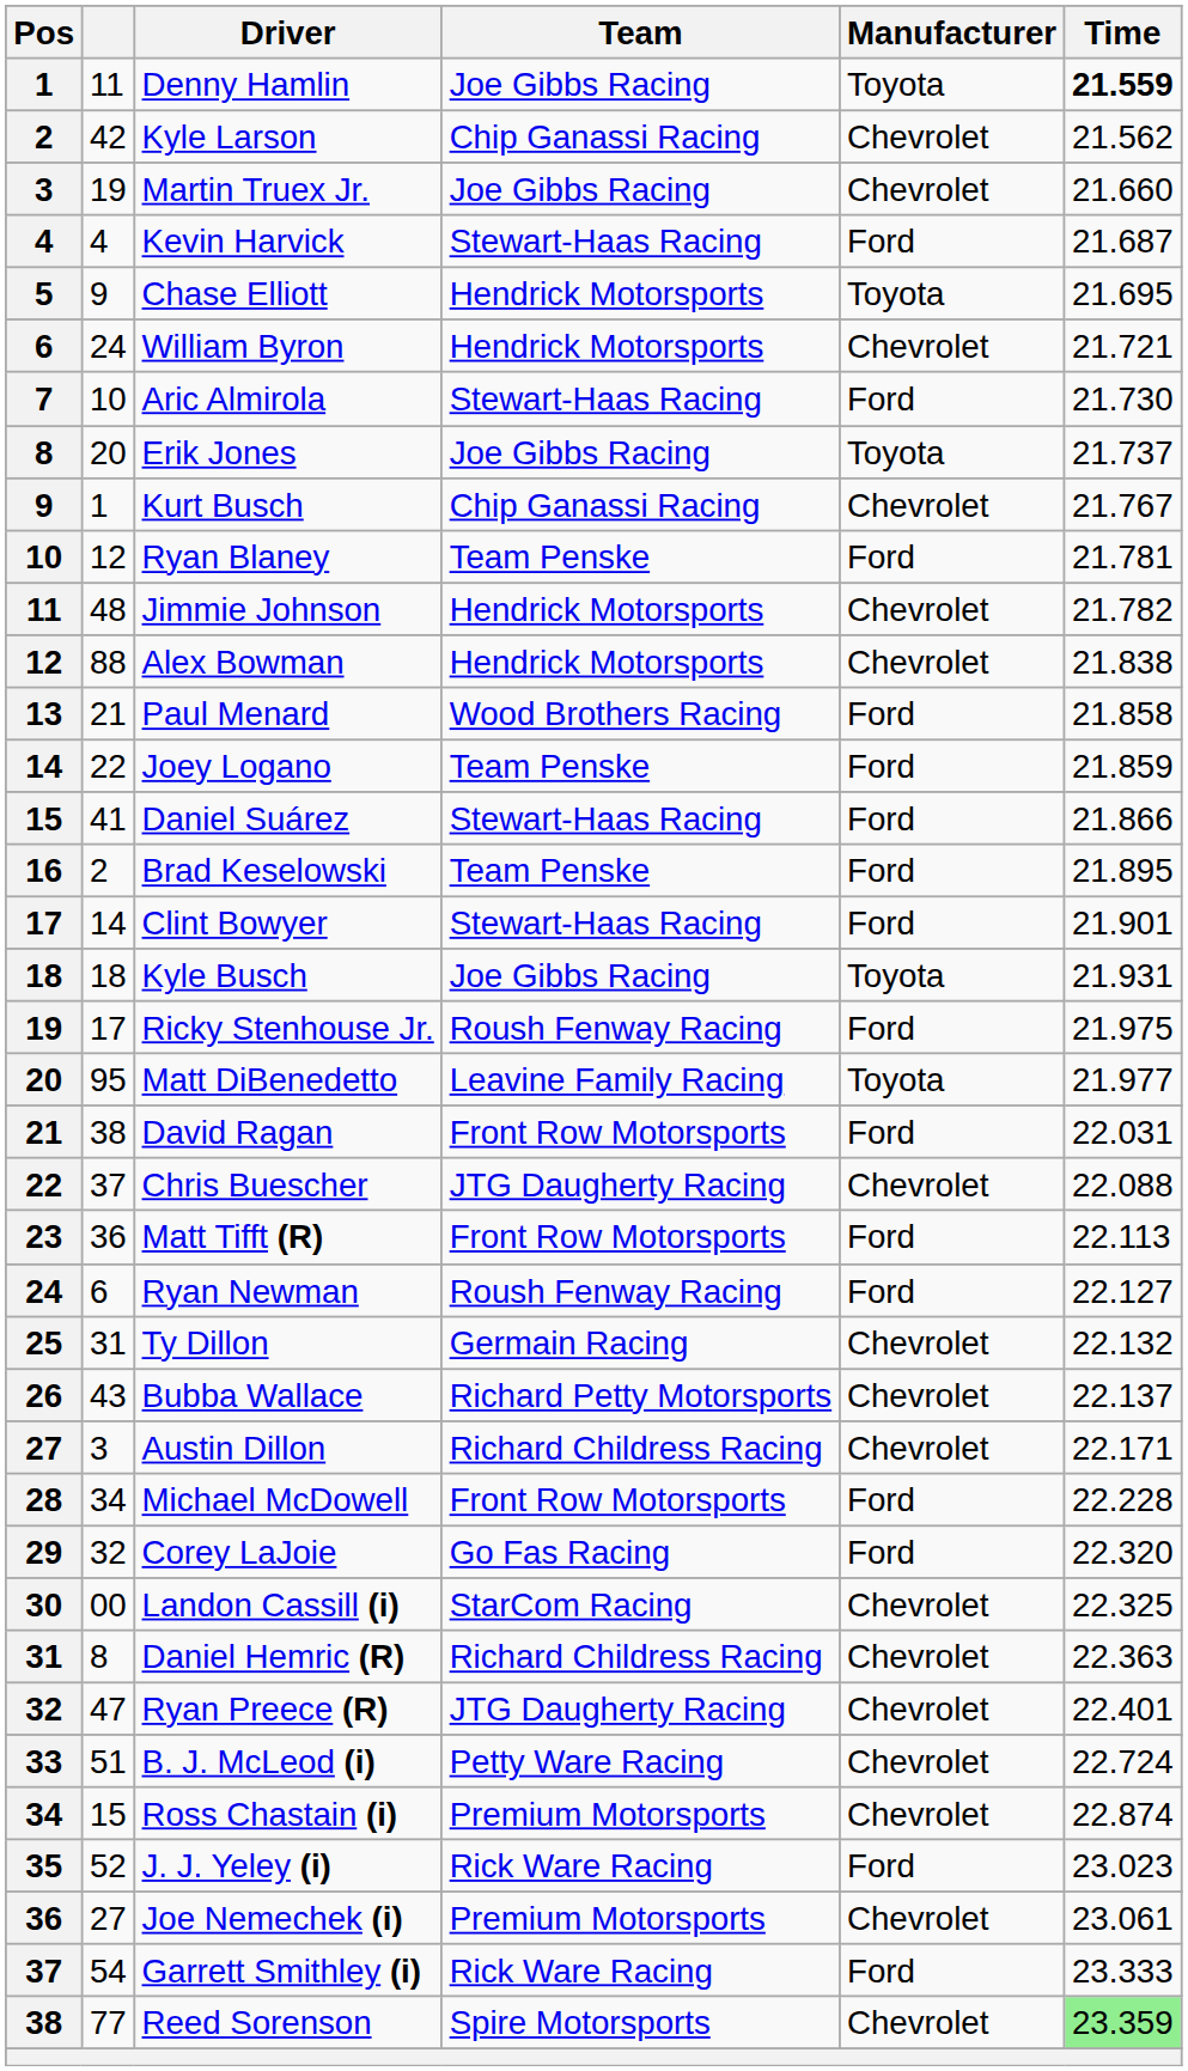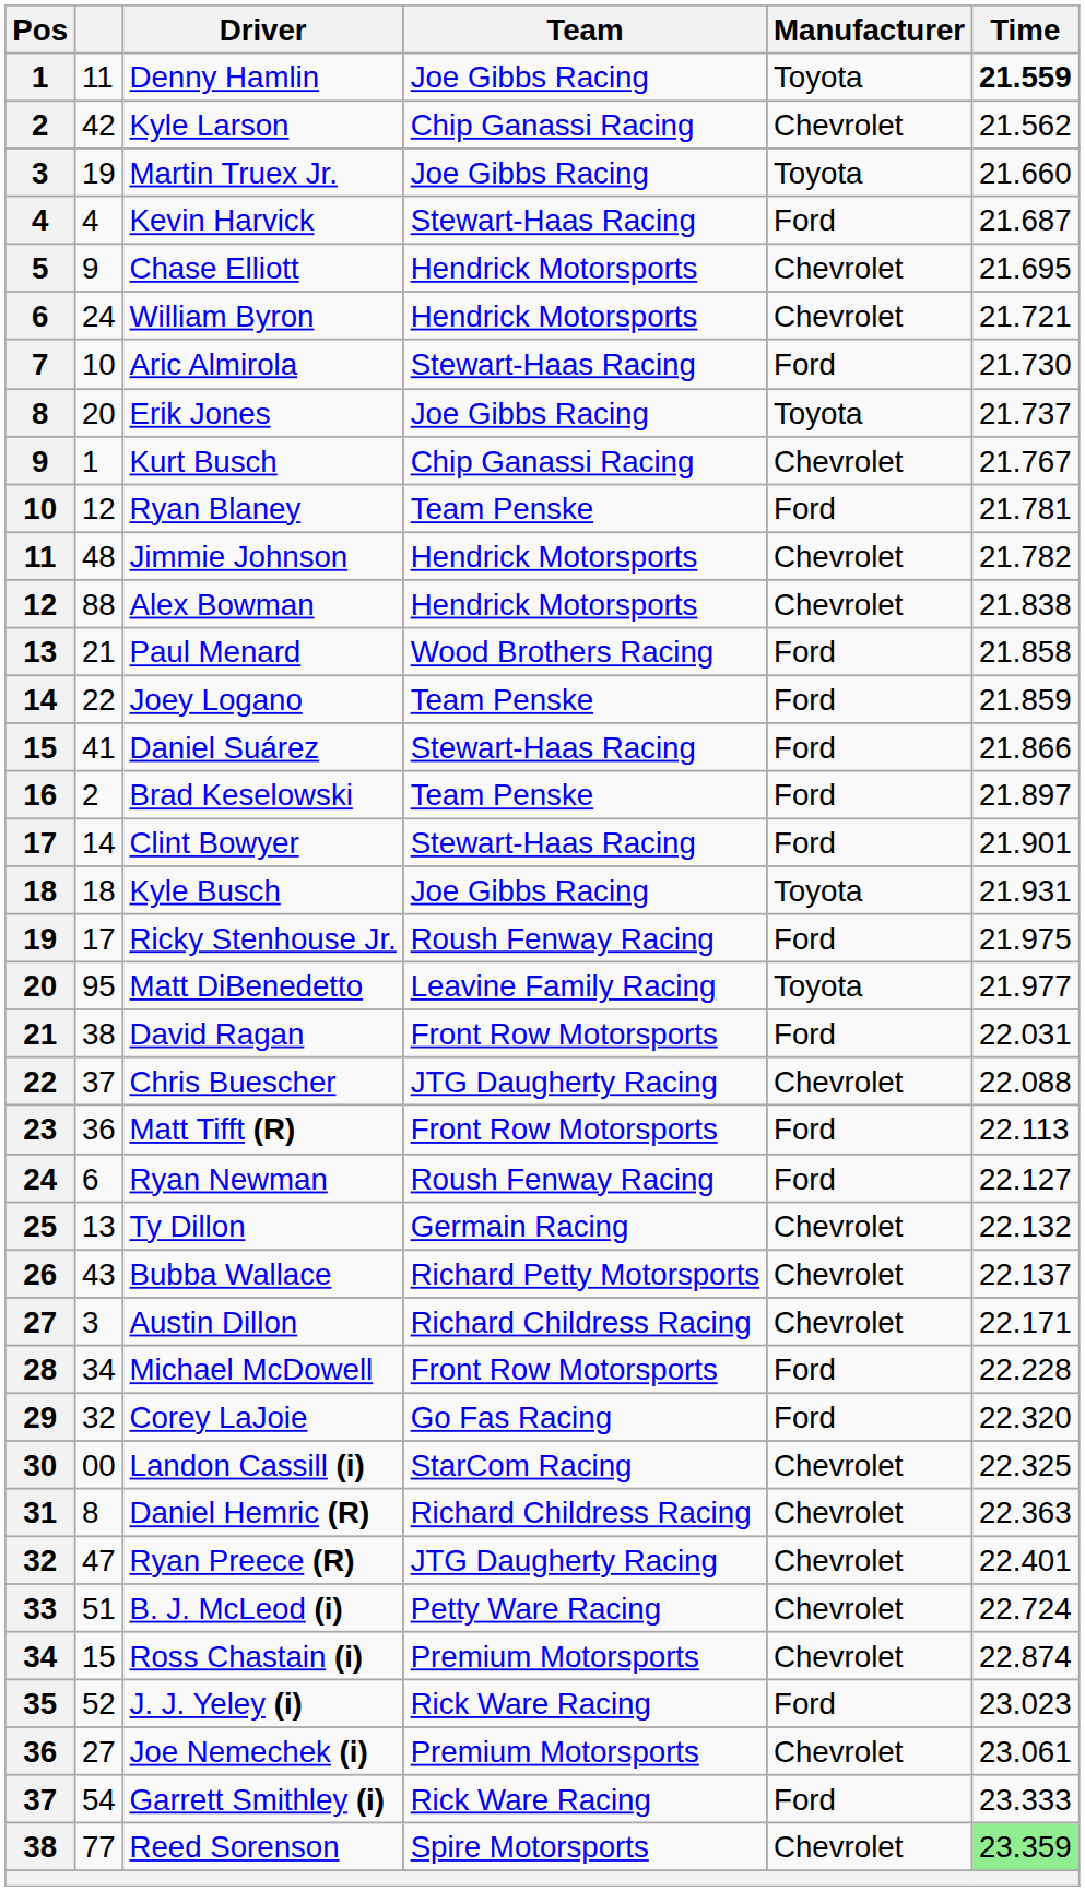 <table class="wikitable" style="font-size:95%">
 <tr>
 <th>Pos</th>
 <th></th>
 <th>Driver</th>
 <th>Team</th>
 <th>Manufacturer</th>
 <th>Time</th>
 </tr>
 <tr>
 <th>1</th>
 <td>11</td>
 <td><a href='#'>Denny Hamlin</a></td>
 <td><a href='#'>Joe Gibbs Racing</a></td>
 <td>Toyota</td>
 <td><strong>21.559</strong></td>
 </tr>
 <tr>
 <th>2</th>
 <td>42</td>
 <td><a href='#'>Kyle Larson</a></td>
 <td><a href='#'>Chip Ganassi Racing</a></td>
 <td>Chevrolet</td>
 <td>21.562</td>
 </tr>
 <tr>
 <th>3</th>
 <td>19</td>
 <td><a href='#'>Martin Truex Jr.</a></td>
 <td><a href='#'>Joe Gibbs Racing</a></td>
-<td>Chevrolet</td>
+<td>Toyota</td>
 <td>21.660</td>
 </tr>
 <tr>
 <th>4</th>
 <td>4</td>
 <td><a href='#'>Kevin Harvick</a></td>
 <td><a href='#'>Stewart-Haas Racing</a></td>
 <td>Ford</td>
 <td>21.687</td>
 </tr>
 <tr>
 <th>5</th>
 <td>9</td>
 <td><a href='#'>Chase Elliott</a></td>
 <td><a href='#'>Hendrick Motorsports</a></td>
-<td>Toyota</td>
+<td>Chevrolet</td>
 <td>21.695</td>
 </tr>
 <tr>
 <th>6</th>
 <td>24</td>
 <td><a href='#'>William Byron</a></td>
 <td><a href='#'>Hendrick Motorsports</a></td>
 <td>Chevrolet</td>
 <td>21.721</td>
 </tr>
 <tr>
 <th>7</th>
 <td>10</td>
 <td><a href='#'>Aric Almirola</a></td>
 <td><a href='#'>Stewart-Haas Racing</a></td>
 <td>Ford</td>
 <td>21.730</td>
 </tr>
 <tr>
 <th>8</th>
 <td>20</td>
 <td><a href='#'>Erik Jones</a></td>
 <td><a href='#'>Joe Gibbs Racing</a></td>
 <td>Toyota</td>
 <td>21.737</td>
 </tr>
 <tr>
 <th>9</th>
 <td>1</td>
 <td><a href='#'>Kurt Busch</a></td>
 <td><a href='#'>Chip Ganassi Racing</a></td>
 <td>Chevrolet</td>
 <td>21.767</td>
 </tr>
 <tr>
 <th>10</th>
 <td>12</td>
 <td><a href='#'>Ryan Blaney</a></td>
 <td><a href='#'>Team Penske</a></td>
 <td>Ford</td>
 <td>21.781</td>
 </tr>
 <tr>
 <th>11</th>
 <td>48</td>
 <td><a href='#'>Jimmie Johnson</a></td>
 <td><a href='#'>Hendrick Motorsports</a></td>
 <td>Chevrolet</td>
 <td>21.782</td>
 </tr>
 <tr>
 <th>12</th>
 <td>88</td>
 <td><a href='#'>Alex Bowman</a></td>
 <td><a href='#'>Hendrick Motorsports</a></td>
 <td>Chevrolet</td>
 <td>21.838</td>
 </tr>
 <tr>
 <th>13</th>
 <td>21</td>
 <td><a href='#'>Paul Menard</a></td>
 <td><a href='#'>Wood Brothers Racing</a></td>
 <td>Ford</td>
 <td>21.858</td>
 </tr>
 <tr>
 <th>14</th>
 <td>22</td>
 <td><a href='#'>Joey Logano</a></td>
 <td><a href='#'>Team Penske</a></td>
 <td>Ford</td>
 <td>21.859</td>
 </tr>
 <tr>
 <th>15</th>
 <td>41</td>
 <td><a href='#'>Daniel Suárez</a></td>
 <td><a href='#'>Stewart-Haas Racing</a></td>
 <td>Ford</td>
 <td>21.866</td>
 </tr>
 <tr>
 <th>16</th>
 <td>2</td>
 <td><a href='#'>Brad Keselowski</a></td>
 <td><a href='#'>Team Penske</a></td>
 <td>Ford</td>
-<td>21.895</td>
+<td>21.897</td>
 </tr>
 <tr>
 <th>17</th>
 <td>14</td>
 <td><a href='#'>Clint Bowyer</a></td>
 <td><a href='#'>Stewart-Haas Racing</a></td>
 <td>Ford</td>
 <td>21.901</td>
 </tr>
 <tr>
 <th>18</th>
 <td>18</td>
 <td><a href='#'>Kyle Busch</a></td>
 <td><a href='#'>Joe Gibbs Racing</a></td>
 <td>Toyota</td>
 <td>21.931</td>
 </tr>
 <tr>
 <th>19</th>
 <td>17</td>
 <td><a href='#'>Ricky Stenhouse Jr.</a></td>
 <td><a href='#'>Roush Fenway Racing</a></td>
 <td>Ford</td>
 <td>21.975</td>
 </tr>
 <tr>
 <th>20</th>
 <td>95</td>
 <td><a href='#'>Matt DiBenedetto</a></td>
 <td><a href='#'>Leavine Family Racing</a></td>
 <td>Toyota</td>
 <td>21.977</td>
 </tr>
 <tr>
 <th>21</th>
 <td>38</td>
 <td><a href='#'>David Ragan</a></td>
 <td><a href='#'>Front Row Motorsports</a></td>
 <td>Ford</td>
 <td>22.031</td>
 </tr>
 <tr>
 <th>22</th>
 <td>37</td>
 <td><a href='#'>Chris Buescher</a></td>
 <td><a href='#'>JTG Daugherty Racing</a></td>
 <td>Chevrolet</td>
 <td>22.088</td>
 </tr>
 <tr>
 <th>23</th>
 <td>36</td>
 <td><a href='#'>Matt Tifft</a> <strong>(R)</strong></td>
 <td><a href='#'>Front Row Motorsports</a></td>
 <td>Ford</td>
 <td>22.113</td>
 </tr>
 <tr>
 <th>24</th>
 <td>6</td>
 <td><a href='#'>Ryan Newman</a></td>
 <td><a href='#'>Roush Fenway Racing</a></td>
 <td>Ford</td>
 <td>22.127</td>
 </tr>
 <tr>
 <th>25</th>
-<td>31</td>
+<td>13</td>
 <td><a href='#'>Ty Dillon</a></td>
 <td><a href='#'>Germain Racing</a></td>
 <td>Chevrolet</td>
 <td>22.132</td>
 </tr>
 <tr>
 <th>26</th>
 <td>43</td>
 <td><a href='#'>Bubba Wallace</a></td>
 <td><a href='#'>Richard Petty Motorsports</a></td>
 <td>Chevrolet</td>
 <td>22.137</td>
 </tr>
 <tr>
 <th>27</th>
 <td>3</td>
 <td><a href='#'>Austin Dillon</a></td>
 <td><a href='#'>Richard Childress Racing</a></td>
 <td>Chevrolet</td>
 <td>22.171</td>
 </tr>
 <tr>
 <th>28</th>
 <td>34</td>
 <td><a href='#'>Michael McDowell</a></td>
 <td><a href='#'>Front Row Motorsports</a></td>
 <td>Ford</td>
 <td>22.228</td>
 </tr>
 <tr>
 <th>29</th>
 <td>32</td>
 <td><a href='#'>Corey LaJoie</a></td>
 <td><a href='#'>Go Fas Racing</a></td>
 <td>Ford</td>
 <td>22.320</td>
 </tr>
 <tr>
 <th>30</th>
 <td>00</td>
 <td><a href='#'>Landon Cassill</a> <strong>(i)</strong></td>
 <td><a href='#'>StarCom Racing</a></td>
 <td>Chevrolet</td>
 <td>22.325</td>
 </tr>
 <tr>
 <th>31</th>
 <td>8</td>
 <td><a href='#'>Daniel Hemric</a> <strong>(R)</strong></td>
 <td><a href='#'>Richard Childress Racing</a></td>
 <td>Chevrolet</td>
 <td>22.363</td>
 </tr>
 <tr>
 <th>32</th>
 <td>47</td>
 <td><a href='#'>Ryan Preece</a> <strong>(R)</strong></td>
 <td><a href='#'>JTG Daugherty Racing</a></td>
 <td>Chevrolet</td>
 <td>22.401</td>
 </tr>
 <tr>
 <th>33</th>
 <td>51</td>
 <td><a href='#'>B. J. McLeod</a> <strong>(i)</strong></td>
 <td><a href='#'>Petty Ware Racing</a></td>
 <td>Chevrolet</td>
 <td>22.724</td>
 </tr>
 <tr>
 <th>34</th>
 <td>15</td>
 <td><a href='#'>Ross Chastain</a> <strong>(i)</strong></td>
 <td><a href='#'>Premium Motorsports</a></td>
 <td>Chevrolet</td>
 <td>22.874</td>
 </tr>
 <tr>
 <th>35</th>
 <td>52</td>
 <td><a href='#'>J. J. Yeley</a> <strong>(i)</strong></td>
 <td><a href='#'>Rick Ware Racing</a></td>
 <td>Ford</td>
 <td>23.023</td>
 </tr>
 <tr>
 <th>36</th>
 <td>27</td>
 <td><a href='#'>Joe Nemechek</a> <strong>(i)</strong></td>
 <td><a href='#'>Premium Motorsports</a></td>
 <td>Chevrolet</td>
 <td>23.061</td>
 </tr>
 <tr>
 <th>37</th>
 <td>54</td>
 <td><a href='#'>Garrett Smithley</a> <strong>(i)</strong></td>
 <td><a href='#'>Rick Ware Racing</a></td>
 <td>Ford</td>
 <td>23.333</td>
 </tr>
 <tr>
 <th>38</th>
 <td>77</td>
 <td><a href='#'>Reed Sorenson</a></td>
 <td><a href='#'>Spire Motorsports</a></td>
 <td>Chevrolet</td>
 <td style="background: lightgreen;">23.359</td>
 </tr>
 <tr>
 <th colspan="6"></th>
 </tr>
 </table>
